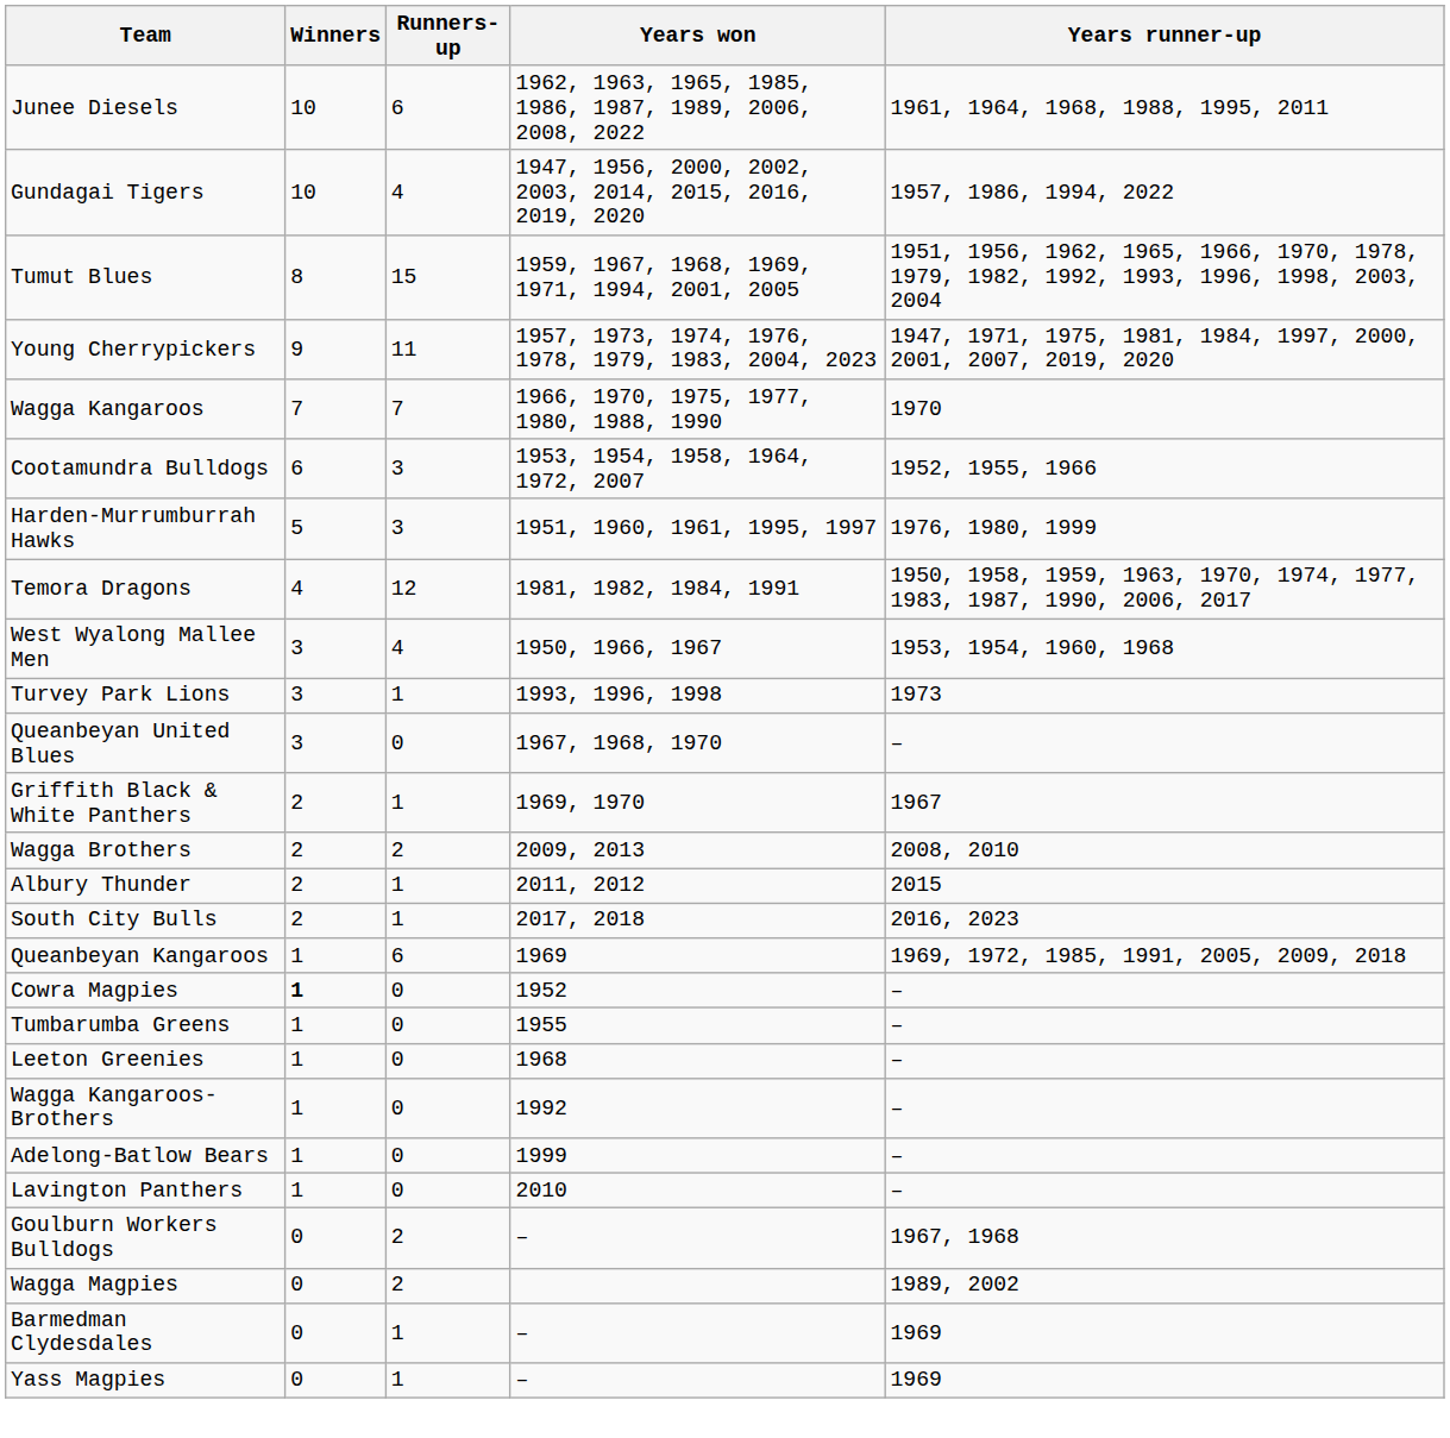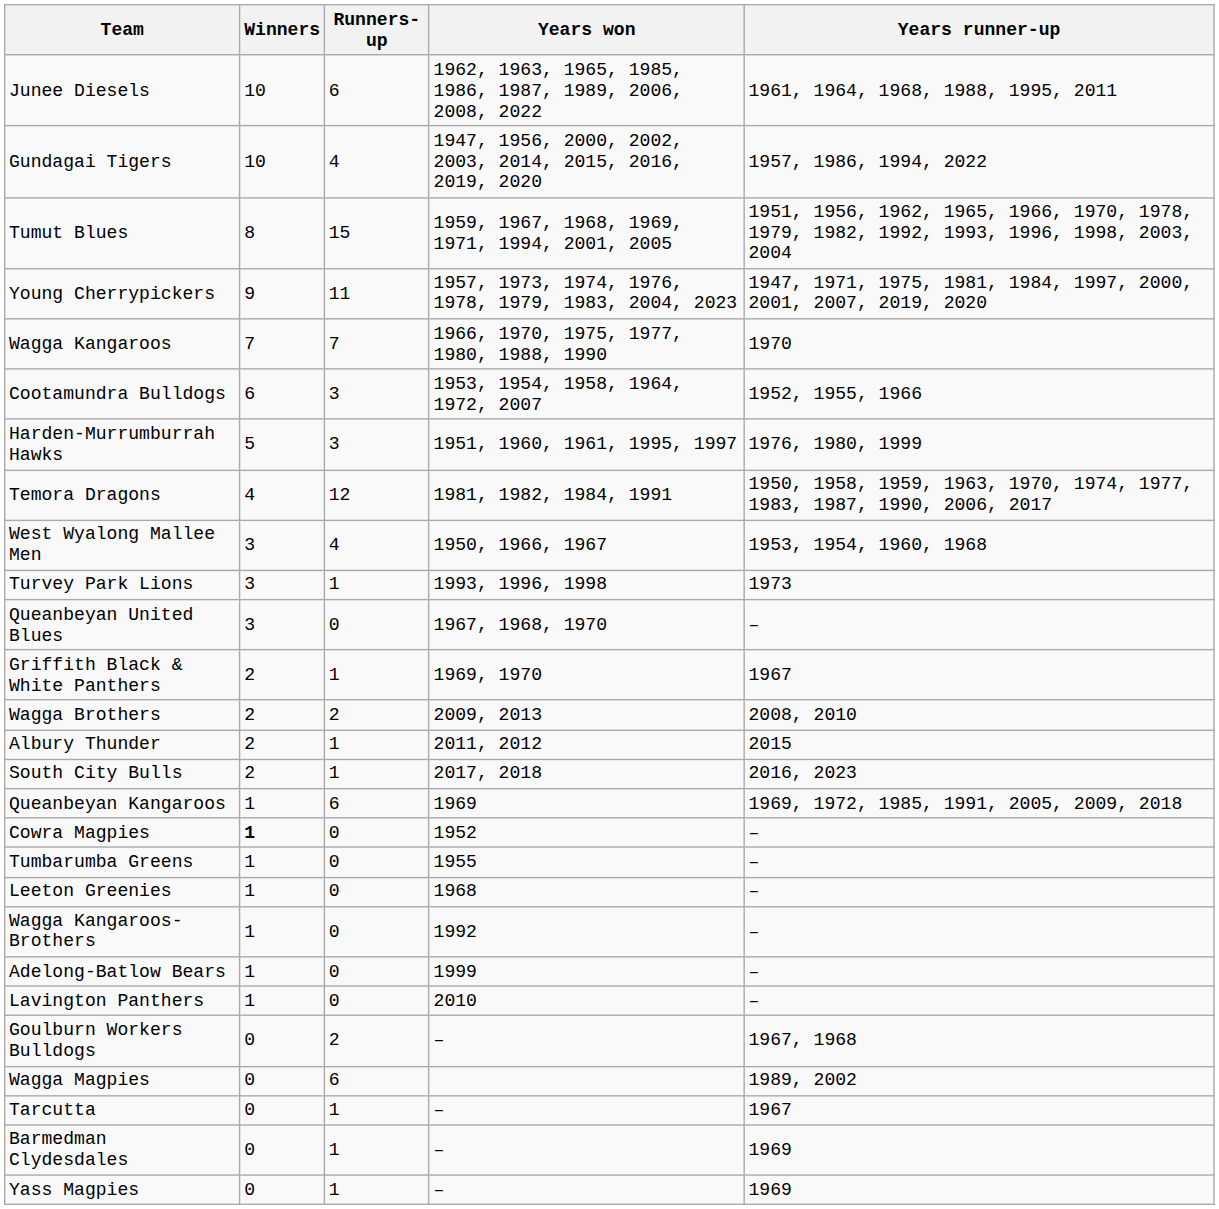 <table class="wikitable sortable mw-collapsible mw-collapsed">
 <tr>
 <th>Team</th>
 <th>Winners</th>
 <th>Runners-up</th>
 <th>Years won</th>
 <th>Years runner-up</th>
 </tr>
 <tr>
 <td> Junee Diesels</td>
 <td>10</td>
 <td>6</td>
 <td>1962, 1963, 1965, 1985, 1986, 1987, 1989, 2006, 2008, 2022</td>
 <td>1961, 1964, 1968, 1988, 1995, 2011</td>
 </tr>
 <tr>
 <td> Gundagai Tigers</td>
 <td>10</td>
 <td>4</td>
 <td>1947, 1956, 2000, 2002, 2003, 2014, 2015, 2016, 2019, 2020</td>
 <td>1957, 1986, 1994, 2022</td>
 </tr>
 <tr>
 <td> Tumut Blues</td>
 <td>8</td>
 <td>15</td>
 <td>1959, 1967, 1968, 1969, 1971, 1994, 2001, 2005</td>
 <td>1951, 1956, 1962, 1965, 1966, 1970, 1978, 1979, 1982, 1992, 1993, 1996, 1998, 2003, 2004</td>
 </tr>
 <tr>
 <td> Young Cherrypickers</td>
 <td>9</td>
 <td>11</td>
 <td>1957, 1973, 1974, 1976, 1978, 1979, 1983, 2004, 2023</td>
 <td>1947, 1971, 1975, 1981, 1984, 1997, 2000, 2001, 2007, 2019, 2020</td>
 </tr>
 <tr>
 <td> Wagga Kangaroos</td>
 <td>7</td>
 <td>7</td>
 <td>1966, 1970, 1975, 1977, 1980, 1988, 1990</td>
 <td>1970</td>
 </tr>
 <tr>
 <td> Cootamundra Bulldogs</td>
 <td>6</td>
 <td>3</td>
 <td>1953, 1954, 1958, 1964, 1972, 2007</td>
 <td>1952, 1955, 1966</td>
 </tr>
 <tr>
 <td> Harden-Murrumburrah Hawks</td>
 <td>5</td>
 <td>3</td>
 <td>1951, 1960, 1961, 1995, 1997</td>
 <td>1976, 1980, 1999</td>
 </tr>
 <tr>
 <td> Temora Dragons</td>
 <td>4</td>
 <td>12</td>
 <td>1981, 1982, 1984, 1991</td>
 <td>1950, 1958, 1959, 1963, 1970, 1974, 1977, 1983, 1987, 1990, 2006, 2017</td>
 </tr>
 <tr>
 <td> West Wyalong Mallee Men</td>
 <td>3</td>
 <td>4</td>
 <td>1950, 1966, 1967</td>
 <td>1953, 1954, 1960, 1968</td>
 </tr>
 <tr>
 <td> Turvey Park Lions</td>
 <td>3</td>
 <td>1</td>
 <td>1993, 1996, 1998</td>
 <td>1973</td>
 </tr>
 <tr>
 <td> Queanbeyan United Blues</td>
 <td>3</td>
 <td>0</td>
 <td>1967, 1968, 1970</td>
 <td>–</td>
 </tr>
 <tr>
 <td> Griffith Black & White Panthers</td>
 <td>2</td>
 <td>1</td>
 <td>1969, 1970</td>
 <td>1967</td>
 </tr>
 <tr>
 <td> Wagga Brothers</td>
 <td>2</td>
 <td>2</td>
 <td>2009, 2013</td>
 <td>2008, 2010</td>
 </tr>
 <tr>
 <td> Albury Thunder</td>
 <td>2</td>
 <td>1</td>
 <td>2011, 2012</td>
 <td>2015</td>
 </tr>
 <tr>
 <td> South City Bulls</td>
 <td>2</td>
 <td>1</td>
 <td>2017, 2018</td>
 <td>2016, 2023</td>
 </tr>
 <tr>
 <td> Queanbeyan Kangaroos</td>
 <td>1</td>
 <td>6</td>
 <td>1969</td>
 <td>1969, 1972, 1985, 1991, 2005, 2009, 2018</td>
 </tr>
 <tr>
 <td> Cowra Magpies</td>
 <td><strong>1</strong></td>
 <td>0</td>
 <td>1952</td>
 <td>–</td>
 </tr>
 <tr>
 <td> Tumbarumba Greens</td>
 <td>1</td>
 <td>0</td>
 <td>1955</td>
 <td>–</td>
 </tr>
 <tr>
 <td> Leeton Greenies</td>
 <td>1</td>
 <td>0</td>
 <td>1968</td>
 <td>–</td>
 </tr>
 <tr>
 <td> Wagga Kangaroos-Brothers</td>
 <td>1</td>
 <td>0</td>
 <td>1992</td>
 <td>–</td>
 </tr>
 <tr>
 <td> Adelong-Batlow Bears</td>
 <td>1</td>
 <td>0</td>
 <td>1999</td>
 <td>–</td>
 </tr>
 <tr>
 <td> Lavington Panthers</td>
 <td>1</td>
 <td>0</td>
 <td>2010</td>
 <td>–</td>
 </tr>
 <tr>
 <td> Goulburn Workers Bulldogs</td>
 <td>0</td>
 <td>2</td>
 <td>–</td>
 <td>1967, 1968</td>
 </tr>
 <tr>
 <td> Wagga Magpies</td>
 <td>0</td>
-<td>2</td>
+<td>6</td>
 <td></td>
 <td>1989, 2002</td>
+</tr>
+<tr>
+<td> Tarcutta</td>
+<td>0</td>
+<td>1</td>
+<td>–</td>
+<td>1967</td>
 </tr>
 <tr>
 <td> Barmedman Clydesdales</td>
 <td>0</td>
 <td>1</td>
 <td>–</td>
 <td>1969</td>
 </tr>
 <tr>
 <td> Yass Magpies</td>
 <td>0</td>
 <td>1</td>
 <td>–</td>
 <td>1969</td>
 </tr>
 </table>
